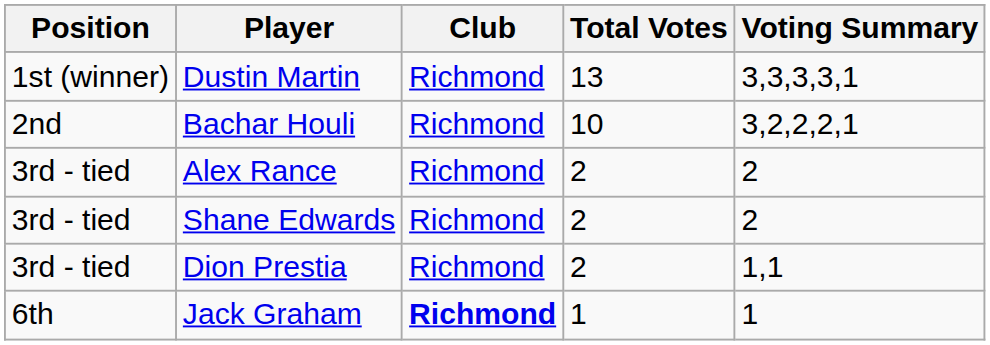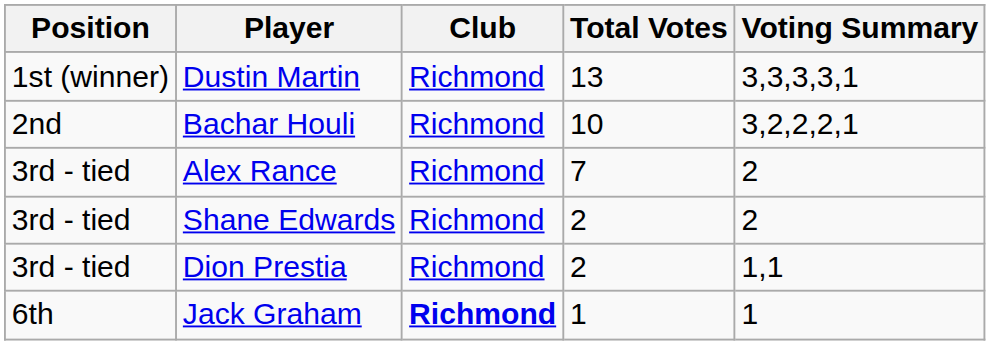 <table class="wikitable">
 <tr>
 <th>Position</th>
 <th>Player</th>
 <th>Club</th>
 <th>Total Votes</th>
 <th>Voting Summary</th>
 </tr>
 <tr>
 <td>1st (winner)</td>
 <td><a href='#'>Dustin Martin</a></td>
 <td><a href='#'>Richmond</a></td>
 <td>13</td>
 <td>3,3,3,3,1</td>
 </tr>
 <tr>
 <td>2nd</td>
 <td><a href='#'>Bachar Houli</a></td>
 <td><a href='#'>Richmond</a></td>
 <td>10</td>
 <td>3,2,2,2,1</td>
 </tr>
 <tr>
 <td>3rd - tied</td>
 <td><a href='#'>Alex Rance</a></td>
 <td><a href='#'>Richmond</a></td>
-<td>2</td>
+<td>7</td>
 <td>2</td>
 </tr>
 <tr>
 <td>3rd - tied</td>
 <td><a href='#'>Shane Edwards</a></td>
 <td><a href='#'>Richmond</a></td>
 <td>2</td>
 <td>2</td>
 </tr>
 <tr>
 <td>3rd - tied</td>
 <td><a href='#'>Dion Prestia</a></td>
 <td><a href='#'>Richmond</a></td>
 <td>2</td>
 <td>1,1</td>
 </tr>
 <tr>
 <td>6th</td>
 <td><a href='#'>Jack Graham</a></td>
 <td><strong><a href='#'>Richmond</a></strong></td>
 <td>1</td>
 <td>1</td>
 </tr>
 </table>
